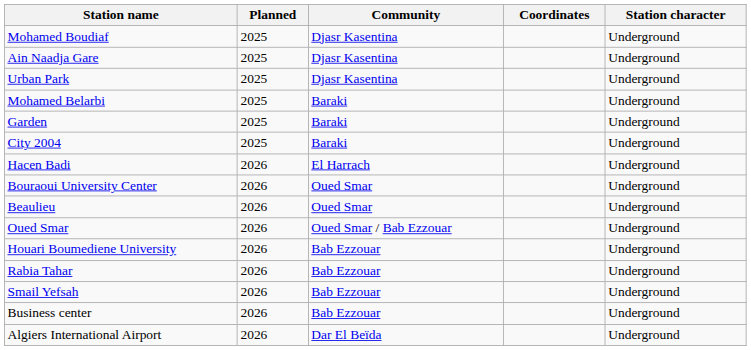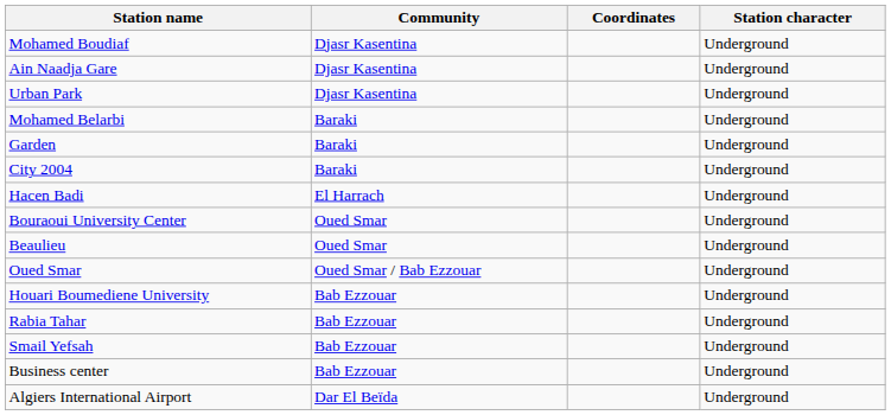 <table class="wikitable" width="100%">
 <tr>
 <th>Station name</th>
-<th>Planned</th>
 <th>Community</th>
 <th>Coordinates</th>
 <th>Station character</th>
 </tr>
 <tr>
 <td><a href='#'>Mohamed Boudiaf</a></td>
-<td>2025</td>
 <td><a href='#'>Djasr Kasentina</a></td>
 <td></td>
 <td>Underground</td>
 </tr>
 <tr>
 <td><a href='#'>Ain Naadja Gare</a></td>
-<td>2025</td>
 <td><a href='#'>Djasr Kasentina</a></td>
 <td></td>
 <td>Underground</td>
 </tr>
 <tr>
 <td><a href='#'>Urban Park</a></td>
-<td>2025</td>
 <td><a href='#'>Djasr Kasentina</a></td>
 <td></td>
 <td>Underground</td>
 </tr>
 <tr>
 <td><a href='#'>Mohamed Belarbi</a></td>
-<td>2025</td>
 <td><a href='#'>Baraki</a></td>
 <td></td>
 <td>Underground</td>
 </tr>
 <tr>
 <td><a href='#'>Garden</a></td>
-<td>2025</td>
 <td><a href='#'>Baraki</a></td>
 <td></td>
 <td>Underground</td>
 </tr>
 <tr>
 <td><a href='#'>City 2004</a></td>
-<td>2025</td>
 <td><a href='#'>Baraki</a></td>
 <td></td>
 <td>Underground</td>
 </tr>
 <tr>
 <td><a href='#'>Hacen Badi</a></td>
-<td>2026</td>
 <td><a href='#'>El Harrach</a></td>
 <td></td>
 <td>Underground</td>
 </tr>
 <tr>
 <td><a href='#'>Bouraoui University Center</a></td>
-<td>2026</td>
 <td><a href='#'>Oued Smar</a></td>
 <td></td>
 <td>Underground</td>
 </tr>
 <tr>
 <td><a href='#'>Beaulieu</a></td>
-<td>2026</td>
 <td><a href='#'>Oued Smar</a></td>
 <td></td>
 <td>Underground</td>
 </tr>
 <tr>
 <td><a href='#'>Oued Smar</a></td>
-<td>2026</td>
 <td><a href='#'>Oued Smar</a> / <a href='#'>Bab Ezzouar</a></td>
 <td></td>
 <td>Underground</td>
 </tr>
 <tr>
 <td><a href='#'>Houari Boumediene University</a></td>
-<td>2026</td>
 <td><a href='#'>Bab Ezzouar</a></td>
 <td></td>
 <td>Underground</td>
 </tr>
 <tr>
 <td><a href='#'>Rabia Tahar</a></td>
-<td>2026</td>
 <td><a href='#'>Bab Ezzouar</a></td>
 <td></td>
 <td>Underground</td>
 </tr>
 <tr>
 <td><a href='#'>Smail Yefsah</a></td>
-<td>2026</td>
 <td><a href='#'>Bab Ezzouar</a></td>
 <td></td>
 <td>Underground</td>
 </tr>
 <tr>
 <td>Business center</td>
-<td>2026</td>
 <td><a href='#'>Bab Ezzouar</a></td>
 <td></td>
 <td>Underground</td>
 </tr>
 <tr>
 <td>Algiers International Airport</td>
-<td>2026</td>
 <td><a href='#'>Dar El Beïda</a></td>
 <td></td>
 <td>Underground</td>
 </tr>
 </table>
